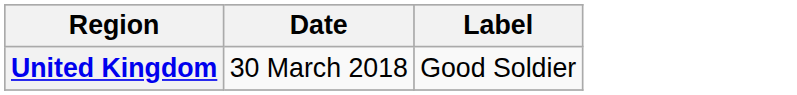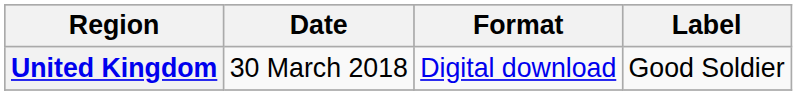 <table class="wikitable sortable plainrowheaders" style="text-align:center">
 <tr>
 <th>Region</th>
 <th>Date</th>
+<th>Format</th>
 <th>Label</th>
 </tr>
 <tr>
 <th scope="row"><a href='#'>United Kingdom</a></th>
 <td>30 March 2018</td>
+<td><a href='#'>Digital download</a></td>
 <td>Good Soldier</td>
 </tr>
 </table>
